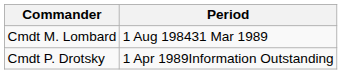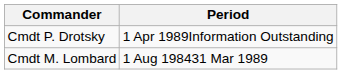 <table class="wikitable">
 <tr>
 <th>Commander</th>
 <th>Period</th>
 </tr>
 <tr>
+<td>Cmdt P. Drotsky</td>
+<td>1 Apr 1989Information Outstanding</td>
+</tr>
+<tr>
 <td>Cmdt M. Lombard</td>
 <td>1 Aug 198431 Mar 1989</td>
 </tr>
-<tr>
-<td>Cmdt P. Drotsky</td>
-<td>1 Apr 1989Information Outstanding</td>
-</tr>
 </table>
